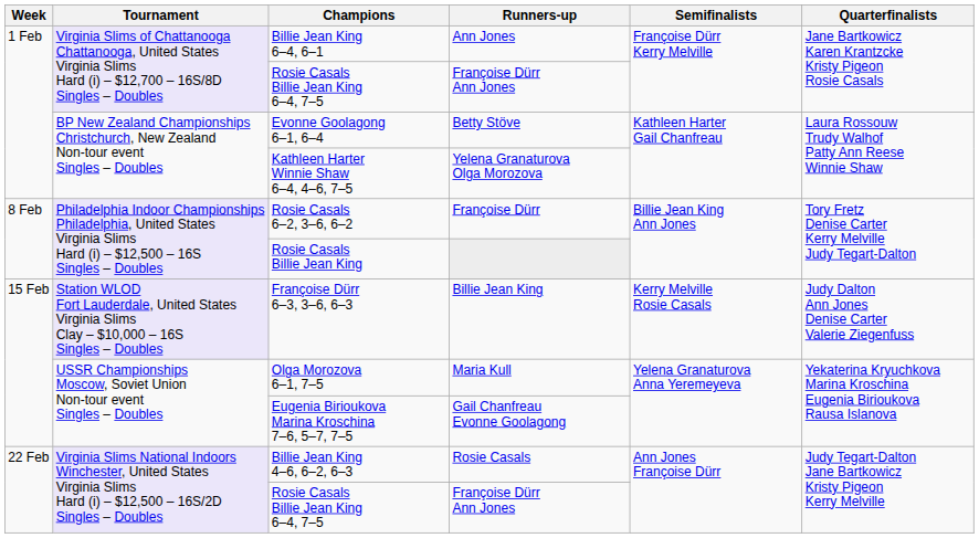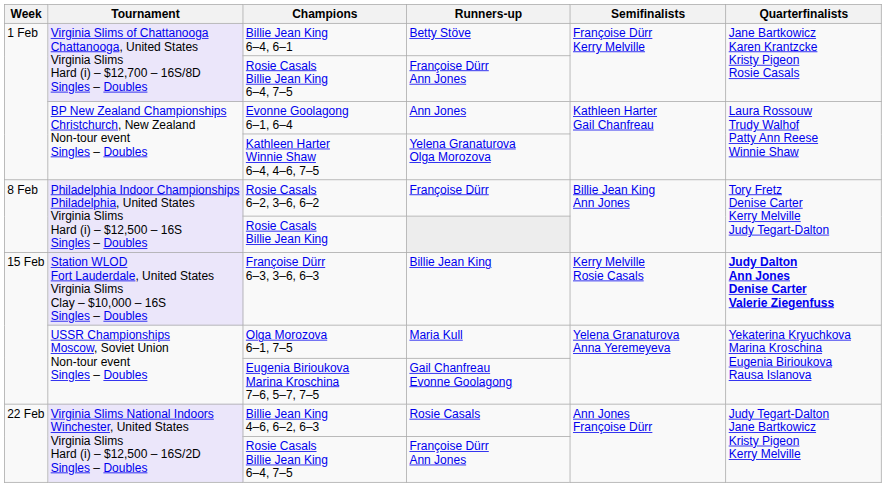 <table class=wikitable style=font-size:95%>
 <tr>
 <th style="width:48px;">Week</th>
 <th style="width:240px;">Tournament</th>
 <th style="width:200px;">Champions</th>
 <th style="width:200px;">Runners-up</th>
 <th style="width:190px;">Semifinalists</th>
 <th style="width:190px;">Quarterfinalists</th>
 </tr>
 <tr valign=top>
 <td rowspan=4>1 Feb</td>
 <td style="background:#ebe6fa;" rowspan=2><a href='#'>Virginia Slims of Chattanooga</a><br><a href='#'>Chattanooga</a>, United States<br>Virginia Slims<br>Hard (i) – $12,700 – 16S/8D<br> <a href='#'>Singles</a> – <a href='#'>Doubles</a></td>
 <td> <a href='#'>Billie Jean King</a> <br>6–4, 6–1</td>
-<td> <a href='#'>Ann Jones</a></td>
+<td> <a href='#'>Betty Stöve</a></td>
 <td rowspan=2> <a href='#'>Françoise Dürr</a>  <br>  <a href='#'>Kerry Melville</a></td>
 <td rowspan=2> <a href='#'>Jane Bartkowicz</a> <br>  <a href='#'>Karen Krantzcke</a> <br>  <a href='#'>Kristy Pigeon</a> <br>  <a href='#'>Rosie Casals</a></td>
 </tr>
 <tr valign=top>
 <td> <a href='#'>Rosie Casals</a><br> <a href='#'>Billie Jean King</a><br>6–4, 7–5</td>
 <td> <a href='#'>Françoise Dürr</a><br> <a href='#'>Ann Jones</a></td>
 </tr>
 <tr valign=top>
 <td rowspan=2><a href='#'>BP New Zealand Championships</a><br><a href='#'>Christchurch</a>, New Zealand<br>Non-tour event<br> <a href='#'>Singles</a> – <a href='#'>Doubles</a></td>
 <td> <a href='#'>Evonne Goolagong</a> <br>6–1, 6–4</td>
-<td> <a href='#'>Betty Stöve</a></td>
+<td> <a href='#'>Ann Jones</a></td>
 <td rowspan=2> <a href='#'>Kathleen Harter</a>  <br>  <a href='#'>Gail Chanfreau</a></td>
 <td rowspan=2> <a href='#'>Laura Rossouw</a> <br>  <a href='#'>Trudy Walhof</a> <br>  <a href='#'>Patty Ann Reese</a> <br>  <a href='#'>Winnie Shaw</a></td>
 </tr>
 <tr valign=top>
 <td> <a href='#'>Kathleen Harter</a><br> <a href='#'>Winnie Shaw</a><br>6–4, 4–6, 7–5</td>
 <td> <a href='#'>Yelena Granaturova</a><br> <a href='#'>Olga Morozova</a></td>
 </tr>
 <tr valign=top>
 <td rowspan=2>8 Feb</td>
 <td style="background:#ebe6fa;" rowspan=2><a href='#'>Philadelphia Indoor Championships</a><br><a href='#'>Philadelphia</a>, United States<br>Virginia Slims<br>Hard (i) – $12,500 – 16S<br> <a href='#'>Singles</a> – <a href='#'>Doubles</a></td>
 <td> <a href='#'>Rosie Casals</a> <br>6–2, 3–6, 6–2</td>
 <td> <a href='#'>Françoise Dürr</a></td>
 <td rowspan=2> <a href='#'>Billie Jean King</a>  <br>  <a href='#'>Ann Jones</a></td>
 <td rowspan=2> <a href='#'>Tory Fretz</a> <br>  <a href='#'>Denise Carter</a> <br>  <a href='#'>Kerry Melville</a> <br>  <a href='#'>Judy Tegart-Dalton</a></td>
 </tr>
 <tr valign=top>
 <td> <a href='#'>Rosie Casals</a><br> <a href='#'>Billie Jean King</a></td>
 <td style="background:#ededed;"></td>
 </tr>
 <tr valign=top>
 <td rowspan=3>15 Feb</td>
 <td style="background:#ebe6fa;" rowspan=1><a href='#'>Station WLOD</a><br><a href='#'>Fort Lauderdale</a>, United States<br>Virginia Slims<br>Clay – $10,000 – 16S<br> <a href='#'>Singles</a> – <a href='#'>Doubles</a></td>
 <td> <a href='#'>Françoise Dürr</a> <br>6–3, 3–6, 6–3</td>
 <td> <a href='#'>Billie Jean King</a></td>
 <td rowspan=1> <a href='#'>Kerry Melville</a>  <br>  <a href='#'>Rosie Casals</a></td>
-<td rowspan=1> <a href='#'>Judy Dalton</a> <br>  <a href='#'>Ann Jones</a> <br>  <a href='#'>Denise Carter</a> <br>  <a href='#'>Valerie Ziegenfuss</a></td>
+<td rowspan=1><strong> <a href='#'>Judy Dalton</a> <br>  <a href='#'>Ann Jones</a> <br>  <a href='#'>Denise Carter</a> <br>  <a href='#'>Valerie Ziegenfuss</a></strong></td>
 </tr>
 <tr valign=top>
 <td rowspan=2><a href='#'>USSR Championships</a><br><a href='#'>Moscow</a>, Soviet Union<br>Non-tour event<br> <a href='#'>Singles</a> – <a href='#'>Doubles</a></td>
 <td> <a href='#'>Olga Morozova</a> <br>6–1, 7–5</td>
 <td> <a href='#'>Maria Kull</a></td>
 <td rowspan=2> <a href='#'>Yelena Granaturova</a><br> <a href='#'>Anna Yeremeyeva</a></td>
 <td rowspan=2> <a href='#'>Yekaterina Kryuchkova</a><br> <a href='#'>Marina Kroschina</a><br> <a href='#'>Eugenia Birioukova</a><br> <a href='#'>Rausa Islanova</a></td>
 </tr>
 <tr valign=top>
 <td> <a href='#'>Eugenia Birioukova</a><br> <a href='#'>Marina Kroschina</a> <br>7–6, 5–7, 7–5</td>
 <td> <a href='#'>Gail Chanfreau</a><br> <a href='#'>Evonne Goolagong</a></td>
 </tr>
 <tr valign=top>
 <td rowspan=2>22 Feb</td>
 <td style="background:#ebe6fa;" rowspan=2><a href='#'>Virginia Slims National Indoors</a><br><a href='#'>Winchester</a>, United States<br>Virginia Slims<br>Hard (i) – $12,500 – 16S/2D<br> <a href='#'>Singles</a> – <a href='#'>Doubles</a></td>
 <td> <a href='#'>Billie Jean King</a> <br>4–6, 6–2, 6–3</td>
 <td> <a href='#'>Rosie Casals</a></td>
 <td rowspan=2> <a href='#'>Ann Jones</a>  <br>  <a href='#'>Françoise Dürr</a></td>
 <td rowspan=2> <a href='#'>Judy Tegart-Dalton</a> <br>  <a href='#'>Jane Bartkowicz</a> <br>  <a href='#'>Kristy Pigeon</a> <br>  <a href='#'>Kerry Melville</a></td>
 </tr>
 <tr valign=top>
 <td> <a href='#'>Rosie Casals</a><br> <a href='#'>Billie Jean King</a> <br>6–4, 7–5</td>
 <td> <a href='#'>Françoise Dürr</a><br> <a href='#'>Ann Jones</a></td>
 </tr>
 </table>
